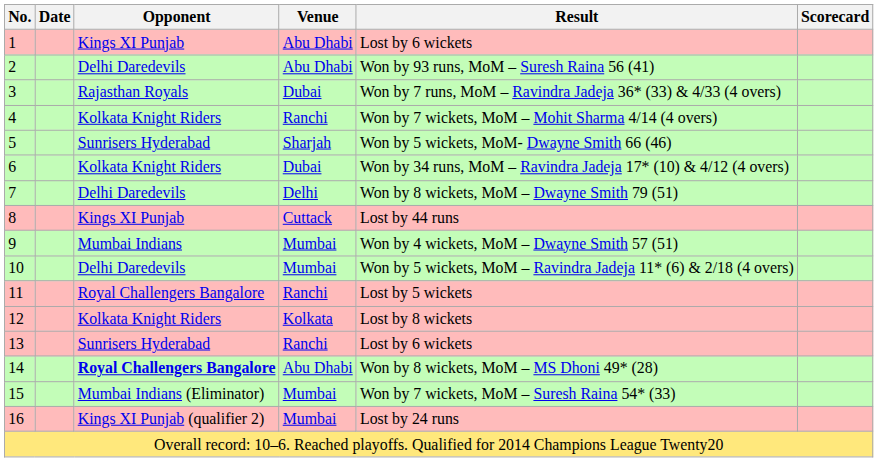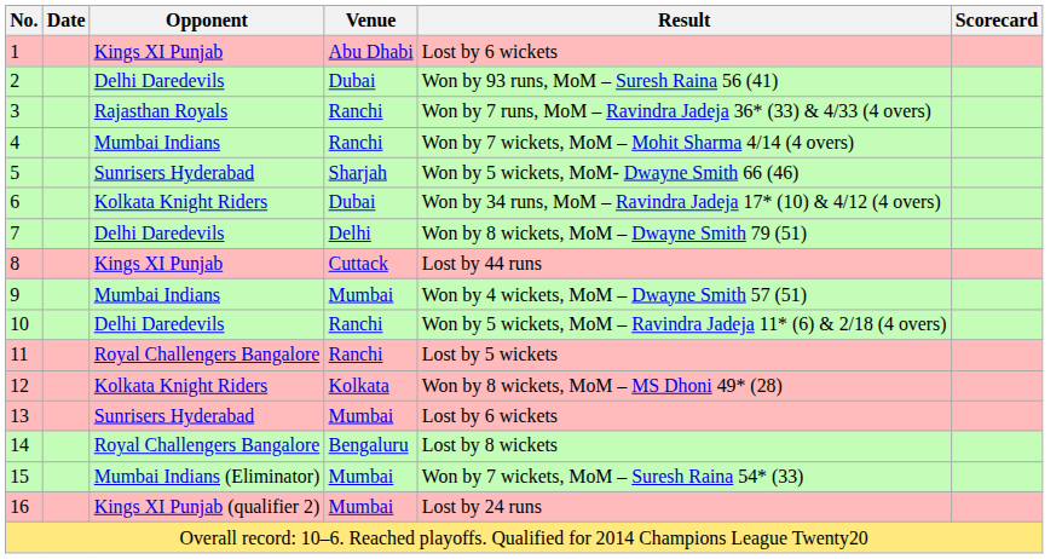 <table class="wikitable sortable">
 <tr>
 <th>No.</th>
 <th>Date</th>
 <th>Opponent</th>
 <th>Venue</th>
 <th>Result</th>
 <th>Scorecard</th>
 </tr>
 <tr style="background:#fbb;">
 <td>1</td>
 <td></td>
 <td><a href='#'>Kings XI Punjab</a></td>
 <td><a href='#'>Abu Dhabi</a></td>
 <td>Lost by 6 wickets</td>
 <td></td>
 </tr>
 <tr style="background:#c3fdb8;">
 <td>2</td>
 <td></td>
 <td><a href='#'>Delhi Daredevils</a></td>
-<td><a href='#'>Abu Dhabi</a></td>
+<td><a href='#'>Dubai</a></td>
 <td>Won by 93 runs, MoM –  <a href='#'>Suresh Raina</a> 56 (41)</td>
 <td></td>
 </tr>
 <tr style="background:#c3fdb8;">
 <td>3</td>
 <td></td>
 <td><a href='#'>Rajasthan Royals</a></td>
-<td><a href='#'>Dubai</a></td>
+<td><a href='#'>Ranchi</a></td>
 <td>Won by 7 runs, MoM –  <a href='#'>Ravindra Jadeja</a> 36* (33) & 4/33 (4 overs)</td>
 <td></td>
 </tr>
 <tr style="background:#c3fdb8;">
 <td>4</td>
 <td></td>
-<td><a href='#'>Kolkata Knight Riders</a></td>
+<td><a href='#'>Mumbai Indians</a></td>
 <td><a href='#'>Ranchi</a></td>
 <td>Won by 7 wickets, MoM –  <a href='#'>Mohit Sharma</a> 4/14 (4 overs)</td>
 <td></td>
 </tr>
 <tr style="background:#c3fdb8;">
 <td>5</td>
 <td></td>
 <td><a href='#'>Sunrisers Hyderabad</a></td>
 <td><a href='#'>Sharjah</a></td>
 <td>Won by 5 wickets, MoM-  <a href='#'>Dwayne Smith</a> 66 (46)</td>
 <td></td>
 </tr>
 <tr style="background:#c3fdb8;">
 <td>6</td>
 <td></td>
 <td><a href='#'>Kolkata Knight Riders</a></td>
 <td><a href='#'>Dubai</a></td>
 <td>Won by 34 runs, MoM –  <a href='#'>Ravindra Jadeja</a> 17* (10) & 4/12 (4 overs)</td>
 <td></td>
 </tr>
 <tr style="background:#c3fdb8;">
 <td>7</td>
 <td></td>
 <td><a href='#'>Delhi Daredevils</a></td>
 <td><a href='#'>Delhi</a></td>
 <td>Won by 8 wickets, MoM –  <a href='#'>Dwayne Smith</a> 79 (51)</td>
 <td></td>
 </tr>
 <tr style="background:#fbb;">
 <td>8</td>
 <td></td>
 <td><a href='#'>Kings XI Punjab</a></td>
 <td><a href='#'>Cuttack</a></td>
 <td>Lost by 44 runs</td>
 <td></td>
 </tr>
 <tr style="background:#c3fdb8;">
 <td>9</td>
 <td></td>
 <td><a href='#'>Mumbai Indians</a></td>
 <td><a href='#'>Mumbai</a></td>
 <td>Won by 4 wickets, MoM –  <a href='#'>Dwayne Smith</a> 57 (51)</td>
 <td></td>
 </tr>
 <tr style="background:#c3fdb8;">
 <td>10</td>
 <td></td>
 <td><a href='#'>Delhi Daredevils</a></td>
-<td><a href='#'>Mumbai</a></td>
+<td><a href='#'>Ranchi</a></td>
 <td>Won by 5 wickets, MoM –  <a href='#'>Ravindra Jadeja</a> 11* (6) & 2/18 (4 overs)</td>
 <td></td>
 </tr>
 <tr style="background:#fbb;">
 <td>11</td>
 <td></td>
 <td><a href='#'>Royal Challengers Bangalore</a></td>
 <td><a href='#'>Ranchi</a></td>
 <td>Lost by 5 wickets</td>
 <td></td>
 </tr>
 <tr style="background:#fbb;">
 <td>12</td>
 <td></td>
 <td><a href='#'>Kolkata Knight Riders</a></td>
 <td><a href='#'>Kolkata</a></td>
-<td>Lost by 8 wickets</td>
+<td>Won by 8 wickets, MoM –  <a href='#'>MS Dhoni</a> 49* (28)</td>
 <td></td>
 </tr>
 <tr style="background:#fbb;">
 <td>13</td>
 <td></td>
 <td><a href='#'>Sunrisers Hyderabad</a></td>
-<td><a href='#'>Ranchi</a></td>
+<td><a href='#'>Mumbai</a></td>
 <td>Lost by 6 wickets</td>
 <td></td>
 </tr>
 <tr style="background:#c3fdb8;">
 <td>14</td>
 <td></td>
-<td><strong><a href='#'>Royal Challengers Bangalore</a></strong></td>
-<td><a href='#'>Abu Dhabi</a></td>
-<td>Won by 8 wickets, MoM –  <a href='#'>MS Dhoni</a> 49* (28)</td>
+<td><a href='#'>Royal Challengers Bangalore</a></td>
+<td><a href='#'>Bengaluru</a></td>
+<td>Lost by 8 wickets</td>
 <td></td>
 </tr>
 <tr style="background:#c3fdb8;">
 <td>15</td>
 <td></td>
 <td><a href='#'>Mumbai Indians</a> (Eliminator)</td>
 <td><a href='#'>Mumbai</a></td>
 <td>Won by 7 wickets, MoM –  <a href='#'>Suresh Raina</a> 54* (33)</td>
 <td></td>
 </tr>
 <tr style="background:#fbb;">
 <td>16</td>
 <td></td>
 <td><a href='#'>Kings XI Punjab</a> (qualifier 2)</td>
 <td><a href='#'>Mumbai</a></td>
 <td>Lost by 24 runs</td>
 <td></td>
 </tr>
 <tr style="background:#FFE87C;">
 <td colspan="6" style="text-align:center;">Overall record: 10–6. Reached playoffs. Qualified for 2014 Champions League Twenty20</td>
 </tr>
 </table>
